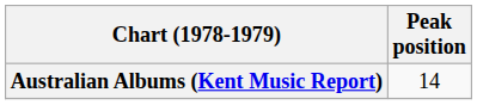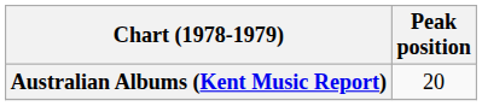 <table class="wikitable sortable plainrowheaders" style="text-align:center">
 <tr>
 <th scope="col">Chart (1978-1979)</th>
 <th scope="col">Peak<br> position</th>
 </tr>
 <tr>
 <th scope="row">Australian Albums (<a href='#'>Kent Music Report</a>)</th>
-<td>14</td>
+<td>20</td>
 </tr>
 <tr>
 </tr>
 <tr>
 </tr>
 <tr>
 </tr>
 <tr>
 </tr>
 <tr>
 </tr>
 </table>
